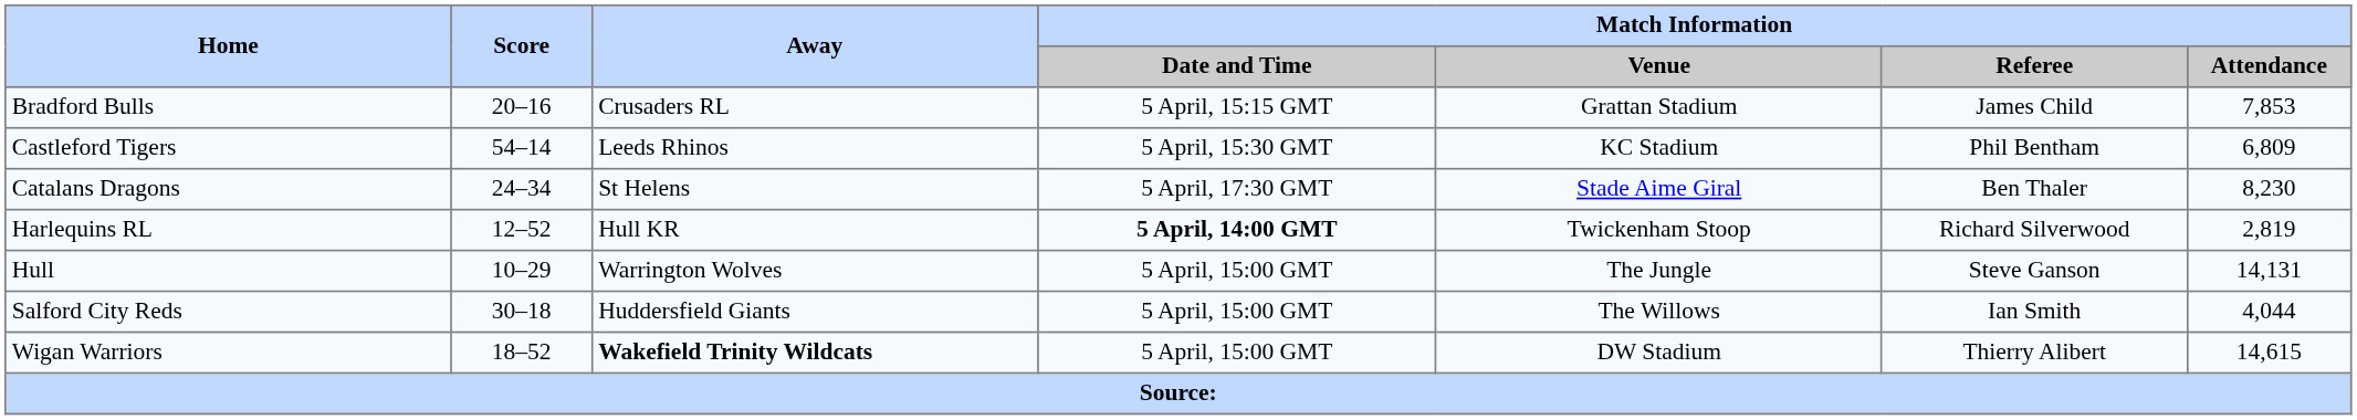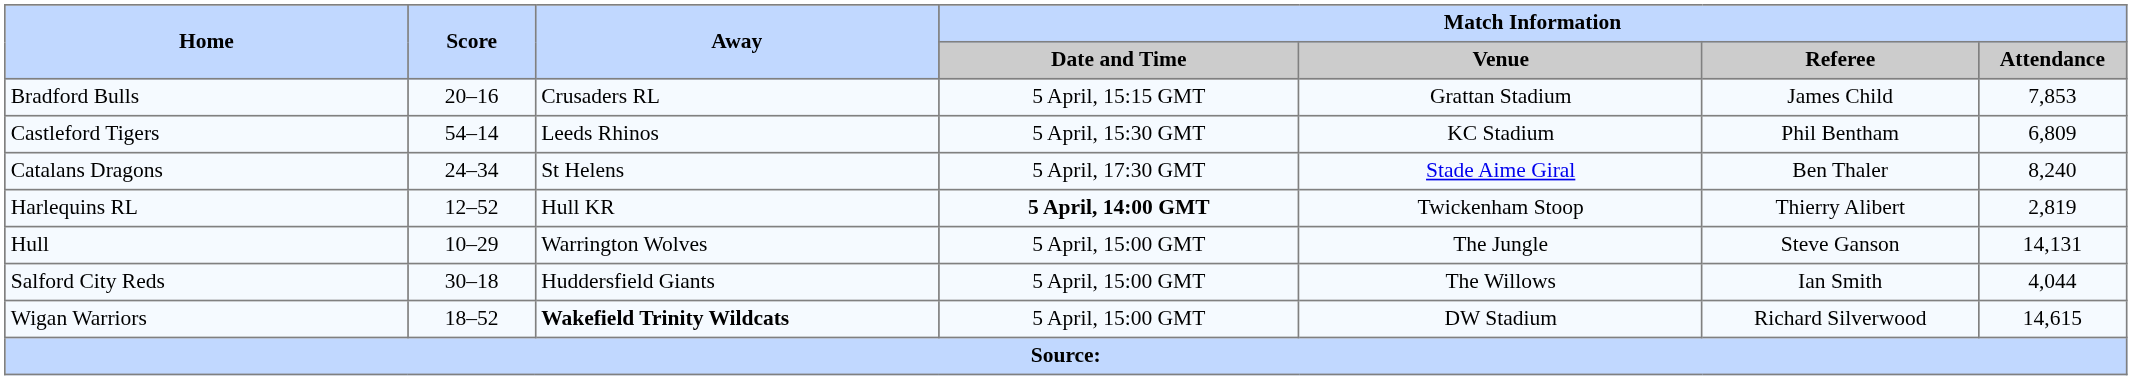 <table border=1 style="border-collapse:collapse; font-size:80%; text-align:center;" cellpadding=3 cellspacing=0 width=100%>
 <tr bgcolor=#C1D8FF>
 <th rowspan=2 width=19%>Home</th>
 <th rowspan=2 width=6%>Score</th>
 <th rowspan=2 width=19%>Away</th>
 <th colspan=6>Match Information</th>
 </tr>
 <tr bgcolor=#CCCCCC>
 <th width=17%>Date and Time</th>
 <th width=19%>Venue</th>
 <th width=13%>Referee</th>
 <th width=7%>Attendance</th>
 </tr>
 <tr bgcolor=#F5FAFF>
 <td align=left> Bradford Bulls</td>
 <td>20–16</td>
 <td align=left> Crusaders RL</td>
 <td>5 April, 15:15 GMT</td>
 <td>Grattan Stadium</td>
 <td>James Child</td>
 <td>7,853</td>
 </tr>
 <tr bgcolor=#F5FAFF>
 <td align=left> Castleford Tigers</td>
 <td>54–14</td>
 <td align=left> Leeds Rhinos</td>
 <td>5 April, 15:30 GMT</td>
 <td>KC Stadium</td>
 <td>Phil Bentham</td>
 <td>6,809</td>
 </tr>
 <tr bgcolor=#F5FAFF>
 <td align=left> Catalans Dragons</td>
 <td>24–34</td>
 <td align=left> St Helens</td>
 <td>5 April, 17:30 GMT</td>
 <td><a href='#'>Stade Aime Giral</a></td>
 <td>Ben Thaler</td>
-<td>8,230</td>
+<td>8,240</td>
 </tr>
 <tr bgcolor=#F5FAFF>
 <td align=left> Harlequins RL</td>
 <td>12–52</td>
 <td align=left> Hull KR</td>
 <td><strong>5 April, 14:00 GMT</strong></td>
 <td>Twickenham Stoop</td>
-<td>Richard Silverwood</td>
+<td>Thierry Alibert</td>
 <td>2,819</td>
 </tr>
 <tr bgcolor=#F5FAFF>
 <td align=left> Hull</td>
 <td>10–29</td>
 <td align=left> Warrington Wolves</td>
 <td>5 April, 15:00 GMT</td>
 <td>The Jungle</td>
 <td>Steve Ganson</td>
 <td>14,131</td>
 </tr>
 <tr bgcolor=#F5FAFF>
 <td align=left> Salford City Reds</td>
 <td>30–18</td>
 <td align=left> Huddersfield Giants</td>
 <td>5 April, 15:00 GMT</td>
 <td>The Willows</td>
 <td>Ian Smith</td>
 <td>4,044</td>
 </tr>
 <tr bgcolor=#F5FAFF>
 <td align=left> Wigan Warriors</td>
 <td>18–52</td>
 <td align=left><strong> Wakefield Trinity Wildcats</strong></td>
 <td>5 April, 15:00 GMT</td>
 <td>DW Stadium</td>
-<td>Thierry Alibert</td>
+<td>Richard Silverwood</td>
 <td>14,615</td>
 </tr>
 <tr bgcolor=#C1D8FF>
 <th colspan="12">Source:</th>
 </tr>
 </table>
